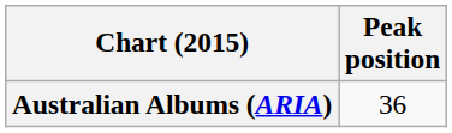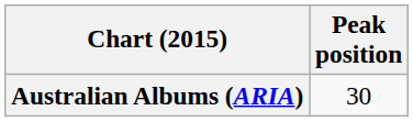 <table class="wikitable sortable plainrowheaders" style="text-align:center">
 <tr>
 <th scope="col">Chart (2015)</th>
 <th scope="col">Peak<br>position</th>
 </tr>
 <tr>
 <th scope="row">Australian Albums (<em><a href='#'>ARIA</a></em>)</th>
-<td>36</td>
+<td>30</td>
 </tr>
 </table>
